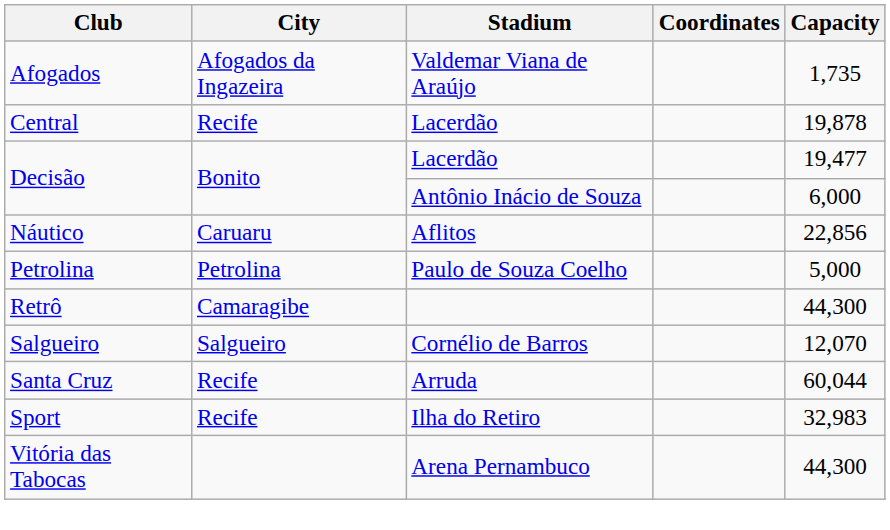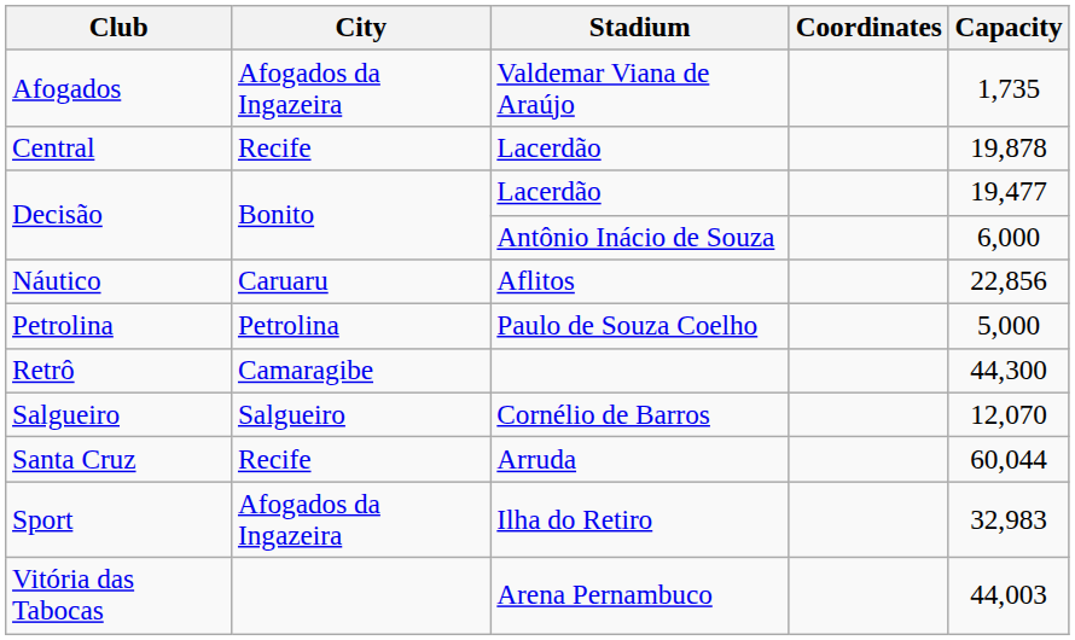 <table class="wikitable">
 <tr>
 <th>Club</th>
 <th>City</th>
 <th>Stadium</th>
 <th>Coordinates</th>
 <th>Capacity</th>
 </tr>
 <tr>
 <td><a href='#'>Afogados</a></td>
 <td><a href='#'>Afogados da Ingazeira</a></td>
 <td><a href='#'>Valdemar Viana de Araújo</a></td>
 <td></td>
 <td align="center">1,735</td>
 </tr>
 <tr>
 <td><a href='#'>Central</a></td>
 <td><a href='#'>Recife</a></td>
 <td><a href='#'>Lacerdão</a></td>
 <td><small></small></td>
 <td align="center">19,878</td>
 </tr>
 <tr>
 <td rowspan=2><a href='#'>Decisão</a></td>
 <td rowspan=2><a href='#'>Bonito</a></td>
 <td><a href='#'>Lacerdão</a> </td>
 <td><small></small></td>
 <td align="center">19,477</td>
 </tr>
 <tr>
 <td><a href='#'>Antônio Inácio de Souza</a> </td>
 <td><small></small></td>
 <td align="center">6,000</td>
 </tr>
 <tr>
 <td><a href='#'>Náutico</a></td>
 <td><a href='#'>Caruaru</a></td>
 <td><a href='#'>Aflitos</a></td>
 <td><small></small></td>
 <td align="center">22,856</td>
 </tr>
 <tr>
 <td><a href='#'>Petrolina</a></td>
 <td><a href='#'>Petrolina</a></td>
 <td><a href='#'>Paulo de Souza Coelho</a></td>
 <td><small></small></td>
 <td align="center">5,000</td>
 </tr>
 <tr>
 <td><a href='#'>Retrô</a></td>
 <td><a href='#'>Camaragibe</a></td>
 <td></td>
 <td><small></small></td>
 <td align="center">44,300</td>
 </tr>
 <tr>
 <td><a href='#'>Salgueiro</a></td>
 <td><a href='#'>Salgueiro</a></td>
 <td><a href='#'>Cornélio de Barros</a></td>
 <td><small></small></td>
 <td align="center">12,070</td>
 </tr>
 <tr>
 <td><a href='#'>Santa Cruz</a></td>
 <td><a href='#'>Recife</a></td>
 <td><a href='#'>Arruda</a></td>
 <td><small></small></td>
 <td align="center">60,044</td>
 </tr>
 <tr>
 <td><a href='#'>Sport</a></td>
-<td><a href='#'>Recife</a></td>
+<td><a href='#'>Afogados da Ingazeira</a></td>
 <td><a href='#'>Ilha do Retiro</a></td>
 <td><small></small></td>
 <td align="center">32,983</td>
 </tr>
 <tr>
 <td><a href='#'>Vitória das Tabocas</a></td>
 <td></td>
 <td><a href='#'>Arena Pernambuco</a> </td>
 <td><small></small></td>
-<td align="center">44,300</td>
+<td align="center">44,003</td>
 </tr>
 </table>
